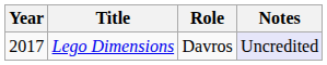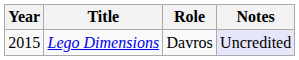 <table class="wikitable">
 <tr>
 <th>Year</th>
 <th>Title</th>
 <th>Role</th>
 <th>Notes</th>
 </tr>
 <tr>
-<td>2017</td>
+<td>2015</td>
 <td><em><a href='#'>Lego Dimensions</a></em></td>
 <td>Davros</td>
 <td style="background: lavender;">Uncredited</td>
 </tr>
 </table>
